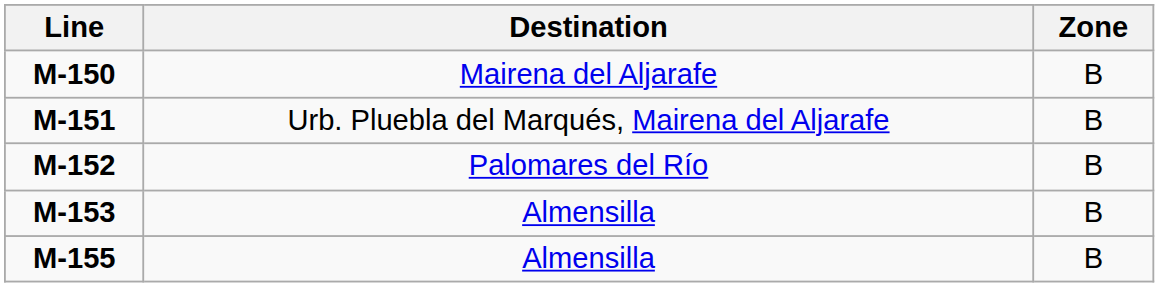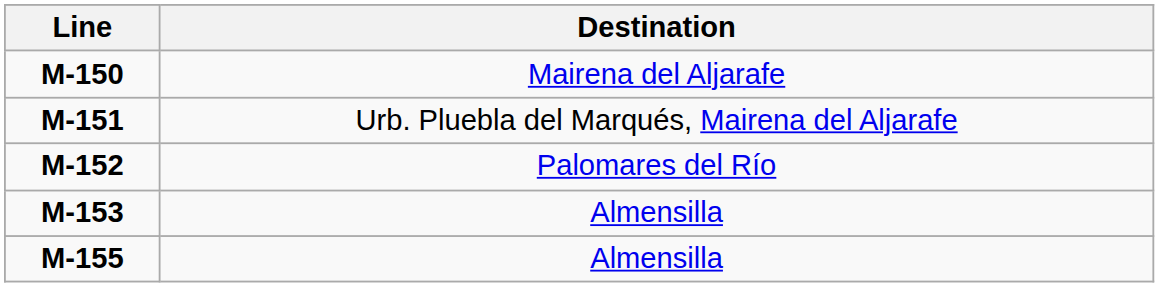 <table align=center class="wikitable center;" width="50%">
 <tr>
 <th>Line</th>
 <th>Destination</th>
-<th>Zone</th>
 </tr>
 <tr align=center>
 <td><strong><span><span>M-150</span></span></strong></td>
 <td><a href='#'>Mairena del Aljarafe</a></td>
-<td>B</td>
 </tr>
 <tr align=center>
 <td><strong><span><span>M-151</span></span></strong></td>
 <td>Urb. Pluebla del Marqués, <a href='#'>Mairena del Aljarafe</a></td>
-<td>B</td>
 </tr>
 <tr align=center>
 <td><strong><span><span>M-152</span></span></strong></td>
 <td><a href='#'>Palomares del Río</a></td>
-<td>B</td>
 </tr>
 <tr align=center>
 <td><strong><span><span>M-153</span></span></strong></td>
 <td><a href='#'>Almensilla</a></td>
-<td>B</td>
 </tr>
 <tr align=center>
 <td><strong><span><span>M-155</span></span></strong></td>
 <td><a href='#'>Almensilla</a></td>
-<td>B</td>
 </tr>
 </table>
